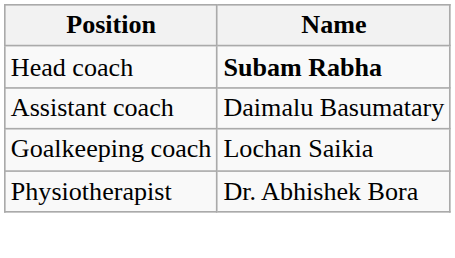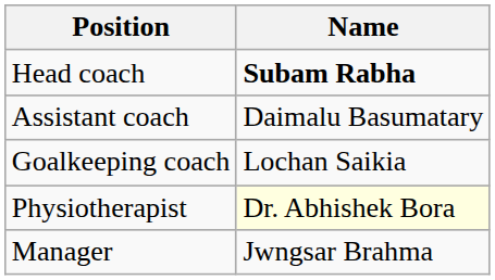 <table class="wikitable">
 <tr>
 <th>Position</th>
 <th>Name</th>
 </tr>
 <tr>
 <td>Head coach</td>
 <td><strong> Subam Rabha</strong></td>
 </tr>
 <tr>
 <td>Assistant coach</td>
 <td> Daimalu Basumatary</td>
 </tr>
 <tr>
 <td>Goalkeeping coach</td>
 <td> Lochan Saikia</td>
 </tr>
 <tr>
 <td>Physiotherapist</td>
-<td> Dr. Abhishek Bora</td>
+<td style="background: lightyellow;"> Dr. Abhishek Bora</td>
+</tr>
+<tr>
+<td>Manager</td>
+<td> Jwngsar Brahma</td>
 </tr>
 </table>
